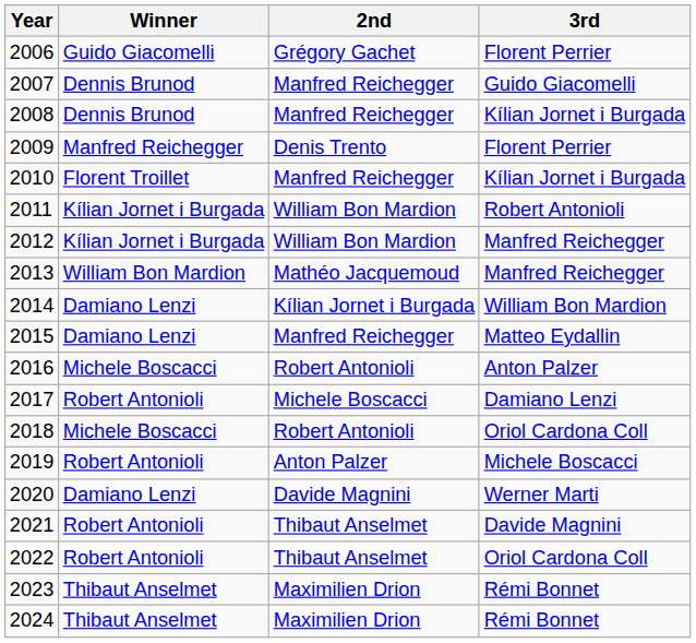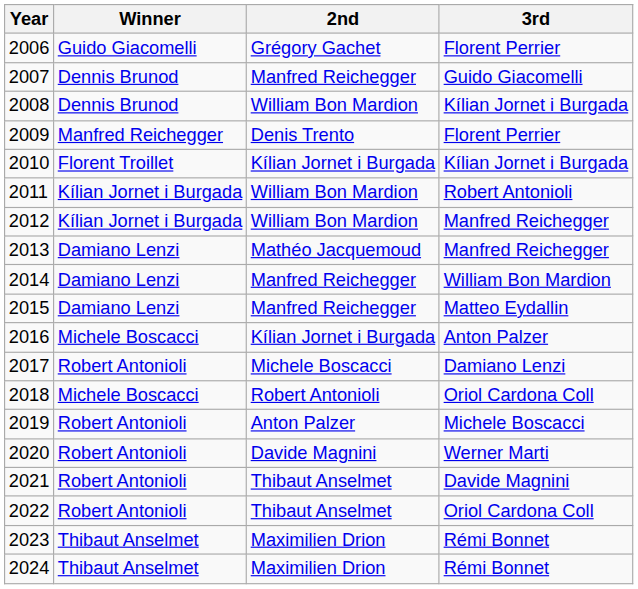 <table class="wikitable">
 <tr>
 <th>Year</th>
 <th>Winner</th>
 <th>2nd</th>
 <th>3rd</th>
 </tr>
 <tr>
 <td>2006</td>
 <td> <a href='#'>Guido Giacomelli</a></td>
 <td> <a href='#'>Grégory Gachet</a></td>
 <td> <a href='#'>Florent Perrier</a></td>
 </tr>
 <tr>
 <td>2007</td>
 <td> <a href='#'>Dennis Brunod</a></td>
 <td> <a href='#'>Manfred Reichegger</a></td>
 <td> <a href='#'>Guido Giacomelli</a></td>
 </tr>
 <tr>
 <td>2008</td>
 <td> <a href='#'>Dennis Brunod</a></td>
-<td> <a href='#'>Manfred Reichegger</a></td>
+<td> <a href='#'>William Bon Mardion</a></td>
 <td> <a href='#'>Kílian Jornet i Burgada</a></td>
 </tr>
 <tr>
 <td>2009</td>
 <td> <a href='#'>Manfred Reichegger</a></td>
 <td> <a href='#'>Denis Trento</a></td>
 <td> <a href='#'>Florent Perrier</a></td>
 </tr>
 <tr>
 <td>2010</td>
 <td> <a href='#'>Florent Troillet</a></td>
-<td> <a href='#'>Manfred Reichegger</a></td>
+<td> <a href='#'>Kílian Jornet i Burgada</a></td>
 <td> <a href='#'>Kílian Jornet i Burgada</a></td>
 </tr>
 <tr>
 <td>2011</td>
 <td> <a href='#'>Kílian Jornet i Burgada</a></td>
 <td> <a href='#'>William Bon Mardion</a></td>
 <td> <a href='#'>Robert Antonioli</a></td>
 </tr>
 <tr>
 <td>2012</td>
 <td> <a href='#'>Kílian Jornet i Burgada</a></td>
 <td> <a href='#'>William Bon Mardion</a></td>
 <td> <a href='#'>Manfred Reichegger</a></td>
 </tr>
 <tr>
 <td>2013</td>
-<td> <a href='#'>William Bon Mardion</a></td>
+<td> <a href='#'>Damiano Lenzi</a></td>
 <td> <a href='#'>Mathéo Jacquemoud</a></td>
 <td> <a href='#'>Manfred Reichegger</a></td>
 </tr>
 <tr>
 <td>2014</td>
 <td> <a href='#'>Damiano Lenzi</a></td>
-<td> <a href='#'>Kílian Jornet i Burgada</a></td>
+<td> <a href='#'>Manfred Reichegger</a></td>
 <td> <a href='#'>William Bon Mardion</a></td>
 </tr>
 <tr>
 <td>2015</td>
 <td> <a href='#'>Damiano Lenzi</a></td>
 <td> <a href='#'>Manfred Reichegger</a></td>
 <td> <a href='#'>Matteo Eydallin</a></td>
 </tr>
 <tr>
 <td>2016</td>
 <td> <a href='#'>Michele Boscacci</a></td>
-<td> <a href='#'>Robert Antonioli</a></td>
+<td> <a href='#'>Kílian Jornet i Burgada</a></td>
 <td> <a href='#'>Anton Palzer</a></td>
 </tr>
 <tr>
 <td>2017</td>
 <td> <a href='#'>Robert Antonioli</a></td>
 <td> <a href='#'>Michele Boscacci</a></td>
 <td> <a href='#'>Damiano Lenzi</a></td>
 </tr>
 <tr>
 <td>2018</td>
 <td> <a href='#'>Michele Boscacci</a></td>
 <td> <a href='#'>Robert Antonioli</a></td>
 <td> <a href='#'>Oriol Cardona Coll</a></td>
 </tr>
 <tr>
 <td align="center">2019</td>
 <td> <a href='#'>Robert Antonioli</a></td>
 <td> <a href='#'>Anton Palzer</a></td>
 <td> <a href='#'>Michele Boscacci</a></td>
 </tr>
 <tr>
 <td align="center">2020</td>
-<td> <a href='#'>Damiano Lenzi</a></td>
+<td> <a href='#'>Robert Antonioli</a></td>
 <td> <a href='#'>Davide Magnini</a></td>
 <td> <a href='#'>Werner Marti</a></td>
 </tr>
 <tr>
 <td>2021</td>
 <td> <a href='#'>Robert Antonioli</a></td>
 <td> <a href='#'>Thibaut Anselmet</a></td>
 <td> <a href='#'>Davide Magnini</a></td>
 </tr>
 <tr>
 <td>2022</td>
 <td> <a href='#'>Robert Antonioli</a></td>
 <td> <a href='#'>Thibaut Anselmet</a></td>
 <td> <a href='#'>Oriol Cardona Coll</a></td>
 </tr>
 <tr>
 <td>2023</td>
 <td> <a href='#'>Thibaut Anselmet</a></td>
 <td> <a href='#'>Maximilien Drion</a></td>
 <td> <a href='#'>Rémi Bonnet</a></td>
 </tr>
 <tr>
 <td>2024</td>
 <td> <a href='#'>Thibaut Anselmet</a></td>
 <td> <a href='#'>Maximilien Drion</a></td>
 <td> <a href='#'>Rémi Bonnet</a></td>
 </tr>
 </table>
